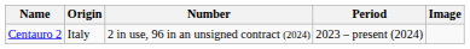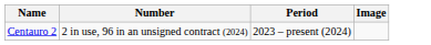 <table class="wikitable mw-collapsible mw-collapsed">
 <tr>
 <th>Name</th>
-<th>Origin</th>
 <th>Number</th>
 <th>Period</th>
 <th>Image</th>
 </tr>
 <tr>
 <td><a href='#'>Centauro 2</a></td>
-<td>Italy</td>
 <td>2 in use, 96 in an unsigned contract <small>(2024)</small></td>
 <td>2023 – present (2024)</td>
 <td></td>
 </tr>
 </table>
